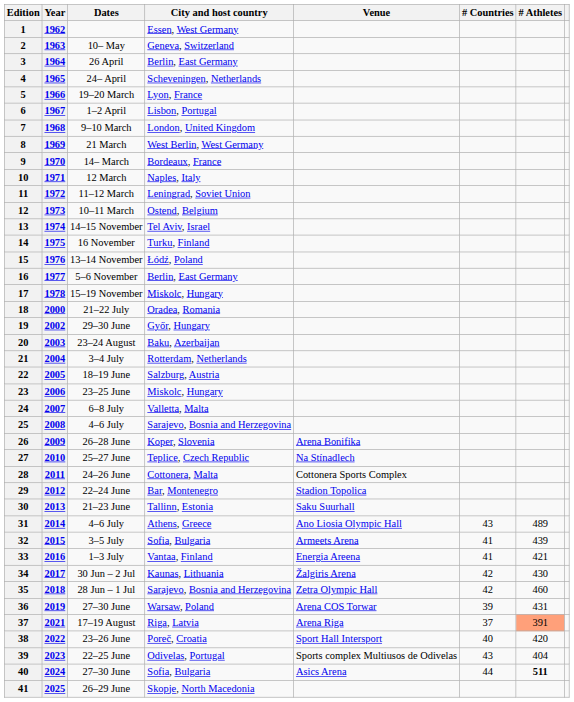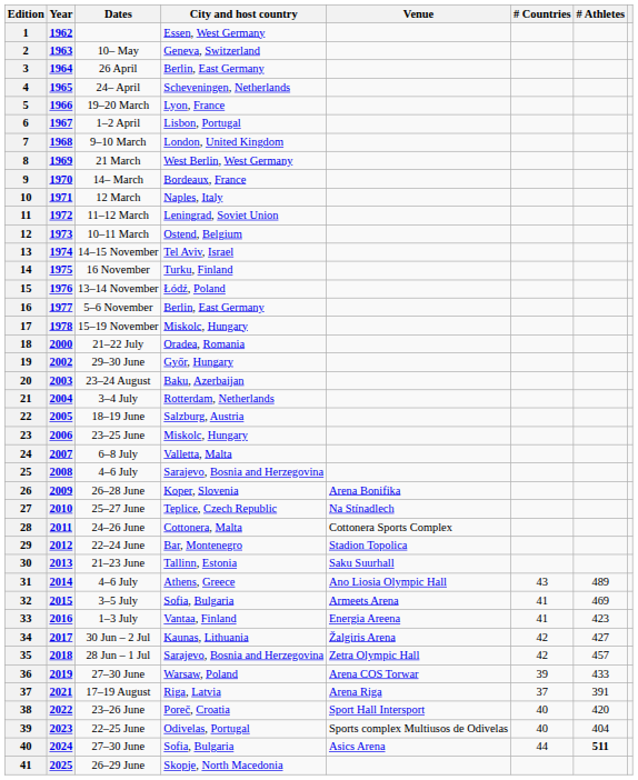 <table class=wikitable style="font-size:100%; text-align:center;">
 <tr>
 <th>Edition</th>
 <th>Year</th>
 <th>Dates</th>
 <th>City and host country</th>
 <th>Venue</th>
 <th># Countries</th>
 <th># Athletes</th>
 <th></th>
 </tr>
 <tr>
 <th>1</th>
 <th><a href='#'>1962</a></th>
 <td></td>
 <td align=left> <a href='#'>Essen</a>, <a href='#'>West Germany</a></td>
 <td></td>
 <td></td>
 <td></td>
 <td></td>
 </tr>
 <tr>
 <th>2</th>
 <th><a href='#'>1963</a></th>
 <td>10– May</td>
 <td align=left> <a href='#'>Geneva</a>, <a href='#'>Switzerland</a></td>
 <td></td>
 <td></td>
 <td></td>
 <td></td>
 </tr>
 <tr>
 <th>3</th>
 <th><a href='#'>1964</a></th>
 <td>26 April</td>
 <td align=left> <a href='#'>Berlin</a>, <a href='#'>East Germany</a></td>
 <td></td>
 <td></td>
 <td></td>
 <td></td>
 </tr>
 <tr>
 <th>4</th>
 <th><a href='#'>1965</a></th>
 <td>24– April</td>
 <td align=left> <a href='#'>Scheveningen</a>, <a href='#'>Netherlands</a></td>
 <td></td>
 <td></td>
 <td></td>
 <td></td>
 </tr>
 <tr>
 <th>5</th>
 <th><a href='#'>1966</a></th>
 <td>19–20 March</td>
 <td align=left> <a href='#'>Lyon</a>, <a href='#'>France</a></td>
 <td></td>
 <td></td>
 <td></td>
 <td></td>
 </tr>
 <tr>
 <th>6</th>
 <th><a href='#'>1967</a></th>
 <td>1–2 April</td>
 <td align=left> <a href='#'>Lisbon</a>, <a href='#'>Portugal</a></td>
 <td></td>
 <td></td>
 <td></td>
 <td></td>
 </tr>
 <tr>
 <th>7</th>
 <th><a href='#'>1968</a></th>
 <td>9–10 March</td>
 <td align=left> <a href='#'>London</a>, <a href='#'>United Kingdom</a></td>
 <td></td>
 <td></td>
 <td></td>
 <td></td>
 </tr>
 <tr>
 <th>8</th>
 <th><a href='#'>1969</a></th>
 <td>21 March</td>
 <td align=left> <a href='#'>West Berlin</a>, <a href='#'>West Germany</a></td>
 <td></td>
 <td></td>
 <td></td>
 <td></td>
 </tr>
 <tr>
 <th>9</th>
 <th><a href='#'>1970</a></th>
 <td>14– March</td>
 <td align=left> <a href='#'>Bordeaux</a>, <a href='#'>France</a></td>
 <td></td>
 <td></td>
 <td></td>
 <td></td>
 </tr>
 <tr>
 <th>10</th>
 <th><a href='#'>1971</a></th>
 <td>12 March</td>
 <td align=left> <a href='#'>Naples</a>, <a href='#'>Italy</a></td>
 <td></td>
 <td></td>
 <td></td>
 <td></td>
 </tr>
 <tr>
 <th>11</th>
 <th><a href='#'>1972</a></th>
 <td>11–12 March</td>
 <td align=left> <a href='#'>Leningrad</a>, <a href='#'>Soviet Union</a></td>
 <td></td>
 <td></td>
 <td></td>
 <td></td>
 </tr>
 <tr>
 <th>12</th>
 <th><a href='#'>1973</a></th>
 <td>10–11 March</td>
 <td align=left> <a href='#'>Ostend</a>, <a href='#'>Belgium</a></td>
 <td></td>
 <td></td>
 <td></td>
 <td></td>
 </tr>
 <tr>
 <th>13</th>
 <th><a href='#'>1974</a></th>
 <td>14–15 November</td>
 <td align=left> <a href='#'>Tel Aviv</a>, <a href='#'>Israel</a></td>
 <td></td>
 <td></td>
 <td></td>
 <td></td>
 </tr>
 <tr>
 <th>14</th>
 <th><a href='#'>1975</a></th>
 <td>16 November</td>
 <td align=left> <a href='#'>Turku</a>, <a href='#'>Finland</a></td>
 <td></td>
 <td></td>
 <td></td>
 <td></td>
 </tr>
 <tr>
 <th>15</th>
 <th><a href='#'>1976</a></th>
 <td>13–14 November</td>
 <td align=left> <a href='#'>Łódź</a>, <a href='#'>Poland</a></td>
 <td></td>
 <td></td>
 <td></td>
 <td></td>
 </tr>
 <tr>
 <th>16</th>
 <th><a href='#'>1977</a></th>
 <td>5–6 November</td>
 <td align=left> <a href='#'>Berlin</a>, <a href='#'>East Germany</a></td>
 <td></td>
 <td></td>
 <td></td>
 <td></td>
 </tr>
 <tr>
 <th>17</th>
 <th><a href='#'>1978</a></th>
 <td>15–19 November</td>
 <td align=left> <a href='#'>Miskolc</a>, <a href='#'>Hungary</a></td>
 <td></td>
 <td></td>
 <td></td>
 <td></td>
 </tr>
 <tr>
 <th>18</th>
 <th><a href='#'>2000</a></th>
 <td>21–22 July</td>
 <td align=left> <a href='#'>Oradea</a>, <a href='#'>Romania</a></td>
 <td></td>
 <td></td>
 <td></td>
 <td></td>
 </tr>
 <tr>
 <th>19</th>
 <th><a href='#'>2002</a></th>
 <td>29–30 June</td>
 <td align=left> <a href='#'>Győr</a>, <a href='#'>Hungary</a></td>
 <td></td>
 <td></td>
 <td></td>
 <td></td>
 </tr>
 <tr>
 <th>20</th>
 <th><a href='#'>2003</a></th>
 <td>23–24 August</td>
 <td align=left> <a href='#'>Baku</a>, <a href='#'>Azerbaijan</a></td>
 <td></td>
 <td></td>
 <td></td>
 <td></td>
 </tr>
 <tr>
 <th>21</th>
 <th><a href='#'>2004</a></th>
 <td>3–4 July</td>
 <td align=left> <a href='#'>Rotterdam</a>, <a href='#'>Netherlands</a></td>
 <td></td>
 <td></td>
 <td></td>
 <td></td>
 </tr>
 <tr>
 <th>22</th>
 <th><a href='#'>2005</a></th>
 <td>18–19 June</td>
 <td align=left> <a href='#'>Salzburg</a>, <a href='#'>Austria</a></td>
 <td></td>
 <td></td>
 <td></td>
 <td></td>
 </tr>
 <tr>
 <th>23</th>
 <th><a href='#'>2006</a></th>
 <td>23–25 June</td>
 <td align=left> <a href='#'>Miskolc</a>, <a href='#'>Hungary</a></td>
 <td></td>
 <td></td>
 <td></td>
 <td></td>
 </tr>
 <tr>
 <th>24</th>
 <th><a href='#'>2007</a></th>
 <td>6–8 July</td>
 <td align=left> <a href='#'>Valletta</a>, <a href='#'>Malta</a></td>
 <td></td>
 <td></td>
 <td></td>
 <td></td>
 </tr>
 <tr>
 <th>25</th>
 <th><a href='#'>2008</a></th>
 <td>4–6 July</td>
 <td align=left> <a href='#'>Sarajevo</a>, <a href='#'>Bosnia and Herzegovina</a></td>
 <td></td>
 <td></td>
 <td></td>
 <td></td>
 </tr>
 <tr>
 <th>26</th>
 <th><a href='#'>2009</a></th>
 <td>26–28 June</td>
 <td align=left> <a href='#'>Koper</a>, <a href='#'>Slovenia</a></td>
 <td align=left><a href='#'>Arena Bonifika</a></td>
 <td></td>
 <td></td>
 <td></td>
 </tr>
 <tr>
 <th>27</th>
 <th><a href='#'>2010</a></th>
 <td>25–27 June</td>
 <td align=left> <a href='#'>Teplice</a>, <a href='#'>Czech Republic</a></td>
 <td align=left><a href='#'>Na Stínadlech</a></td>
 <td></td>
 <td></td>
 <td></td>
 </tr>
 <tr>
 <th>28</th>
 <th><a href='#'>2011</a></th>
 <td>24–26 June</td>
 <td align=left> <a href='#'>Cottonera</a>, <a href='#'>Malta</a></td>
 <td align=left>Cottonera Sports Complex</td>
 <td></td>
 <td></td>
 <td></td>
 </tr>
 <tr>
 <th>29</th>
 <th><a href='#'>2012</a></th>
 <td>22–24 June</td>
 <td align=left> <a href='#'>Bar</a>, <a href='#'>Montenegro</a></td>
 <td align=left><a href='#'>Stadion Topolica</a></td>
 <td></td>
 <td></td>
 <td></td>
 </tr>
 <tr>
 <th>30</th>
 <th><a href='#'>2013</a></th>
 <td>21–23 June</td>
 <td align=left> <a href='#'>Tallinn</a>, <a href='#'>Estonia</a></td>
 <td align=left><a href='#'>Saku Suurhall</a></td>
 <td></td>
 <td></td>
 <td></td>
 </tr>
 <tr>
 <th>31</th>
 <th><a href='#'>2014</a></th>
 <td>4–6 July</td>
 <td align=left> <a href='#'>Athens</a>, <a href='#'>Greece</a></td>
 <td align=left><a href='#'>Ano Liosia Olympic Hall</a></td>
 <td>43</td>
 <td>489</td>
 <td></td>
 </tr>
 <tr>
 <th>32</th>
 <th><a href='#'>2015</a></th>
 <td>3–5 July</td>
 <td align=left> <a href='#'>Sofia</a>, <a href='#'>Bulgaria</a></td>
 <td align=left><a href='#'>Armeets Arena</a></td>
 <td>41</td>
-<td>439</td>
+<td>469</td>
 <td></td>
 </tr>
 <tr>
 <th>33</th>
 <th><a href='#'>2016</a></th>
 <td>1–3 July</td>
 <td align=left> <a href='#'>Vantaa</a>, <a href='#'>Finland</a></td>
 <td align=left><a href='#'>Energia Areena</a></td>
 <td>41</td>
-<td>421</td>
+<td>423</td>
 <td></td>
 </tr>
 <tr>
 <th>34</th>
 <th><a href='#'>2017</a></th>
 <td>30 Jun – 2 Jul</td>
 <td align=left> <a href='#'>Kaunas</a>, <a href='#'>Lithuania</a></td>
 <td align=left><a href='#'>Žalgiris Arena</a></td>
 <td>42</td>
-<td>430</td>
+<td>427</td>
 <td></td>
 </tr>
 <tr>
 <th>35</th>
 <th><a href='#'>2018</a></th>
 <td>28 Jun – 1 Jul</td>
 <td align=left> <a href='#'>Sarajevo</a>, <a href='#'>Bosnia and Herzegovina</a></td>
 <td align=left><a href='#'>Zetra Olympic Hall</a></td>
 <td>42</td>
-<td>460</td>
+<td>457</td>
 <td></td>
 </tr>
 <tr>
 <th>36</th>
 <th><a href='#'>2019</a></th>
 <td>27–30 June</td>
 <td align=left> <a href='#'>Warsaw</a>, <a href='#'>Poland</a></td>
 <td align=left><a href='#'>Arena COS Torwar</a></td>
 <td>39</td>
-<td>431</td>
+<td>433</td>
 <td></td>
 </tr>
 <tr>
 <th>37</th>
 <th><a href='#'>2021</a></th>
 <td>17–19 August</td>
 <td align=left> <a href='#'>Riga</a>, <a href='#'>Latvia</a></td>
 <td align=left><a href='#'>Arena Riga</a></td>
 <td>37</td>
-<td style="background: lightsalmon;">391</td>
+<td>391</td>
 <td></td>
 </tr>
 <tr>
 <th>38</th>
 <th><a href='#'>2022</a></th>
 <td>23–26 June</td>
 <td align=left> <a href='#'>Poreč</a>, <a href='#'>Croatia</a></td>
 <td align=left><a href='#'>Sport Hall Intersport</a></td>
 <td>40</td>
 <td>420</td>
 <td></td>
 </tr>
 <tr>
 <th>39</th>
 <th><a href='#'>2023</a></th>
 <td>22–25 June</td>
 <td align=left> <a href='#'>Odivelas</a>, <a href='#'>Portugal</a></td>
 <td align=left>Sports complex Multiusos de Odivelas</td>
-<td>43</td>
+<td>40</td>
 <td>404</td>
 <td></td>
 </tr>
 <tr>
 <th>40</th>
 <th><a href='#'>2024</a></th>
 <td>27–30 June</td>
 <td align=left> <a href='#'>Sofia</a>, <a href='#'>Bulgaria</a></td>
 <td align=left><a href='#'>Asics Arena</a></td>
 <td>44</td>
 <td><strong>511</strong></td>
 <td></td>
 </tr>
 <tr>
 <th>41</th>
 <th><a href='#'>2025</a></th>
 <td>26–29 June</td>
 <td align=left> <a href='#'>Skopje</a>, <a href='#'>North Macedonia</a></td>
 <td align=left></td>
 <td></td>
 <td></td>
 <td></td>
 </tr>
 </table>
